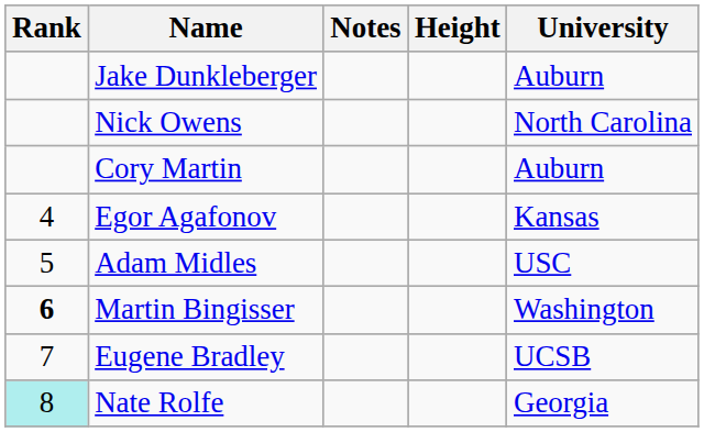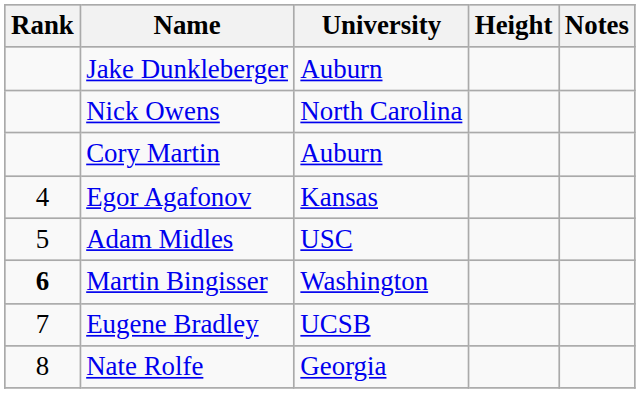 <table class="wikitable sortable" style="text-align:center">
 <tr>
 <th>Rank</th>
 <th>Name</th>
+<th>University</th>
+<th>Height</th>
 <th>Notes</th>
-<th>Height</th>
-<th>University</th>
 </tr>
 <tr>
 <td></td>
 <td align=left><a href='#'>Jake Dunkleberger</a></td>
+<td align=left><a href='#'>Auburn</a></td>
 <td></td>
 <td></td>
-<td align=left><a href='#'>Auburn</a></td>
 </tr>
 <tr>
 <td></td>
 <td align=left><a href='#'>Nick Owens</a></td>
+<td align=left><a href='#'>North Carolina</a></td>
 <td></td>
 <td></td>
-<td align=left><a href='#'>North Carolina</a></td>
 </tr>
 <tr>
 <td></td>
 <td align=left><a href='#'>Cory Martin</a></td>
+<td align=left><a href='#'>Auburn</a></td>
 <td></td>
 <td></td>
-<td align=left><a href='#'>Auburn</a></td>
 </tr>
 <tr>
 <td>4</td>
 <td align=left><a href='#'>Egor Agafonov</a> </td>
+<td align=left><a href='#'>Kansas</a></td>
 <td></td>
 <td></td>
-<td align=left><a href='#'>Kansas</a></td>
 </tr>
 <tr>
 <td>5</td>
 <td align=left><a href='#'>Adam Midles</a></td>
+<td align=left><a href='#'>USC</a></td>
 <td></td>
 <td></td>
-<td align=left><a href='#'>USC</a></td>
 </tr>
 <tr>
 <td><strong>6</strong></td>
 <td align=left><a href='#'>Martin Bingisser</a> </td>
+<td align=left><a href='#'>Washington</a></td>
 <td></td>
 <td></td>
-<td align=left><a href='#'>Washington</a></td>
 </tr>
 <tr>
 <td>7</td>
 <td align=left><a href='#'>Eugene Bradley</a></td>
+<td align=left><a href='#'>UCSB</a></td>
 <td></td>
 <td></td>
-<td align=left><a href='#'>UCSB</a></td>
 </tr>
 <tr>
-<td style="background: paleturquoise;">8</td>
+<td>8</td>
 <td align=left><a href='#'>Nate Rolfe</a></td>
+<td align=left><a href='#'>Georgia</a></td>
 <td></td>
 <td></td>
-<td align=left><a href='#'>Georgia</a></td>
 </tr>
 </table>
